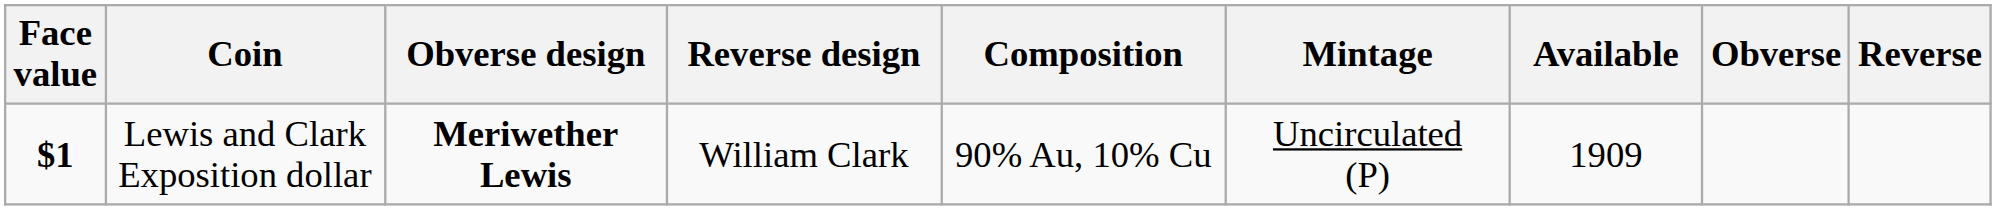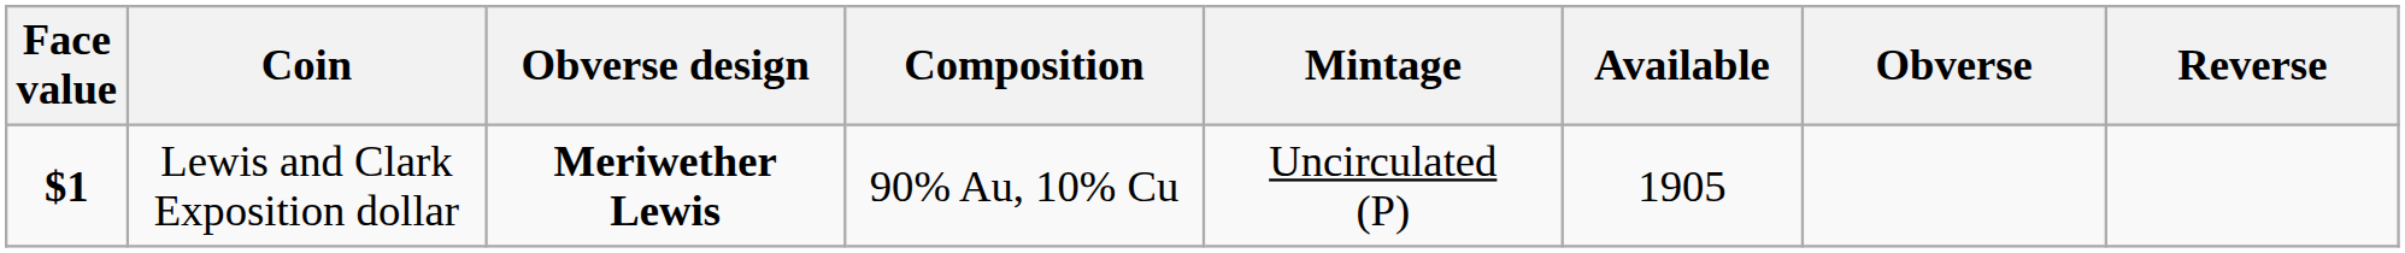 <table class="wikitable">
 <tr>
 <th width="5%">Face value</th>
 <th width="15%">Coin</th>
 <th width="15%">Obverse design</th>
-<th width="15%">Reverse design</th>
 <th width="15%">Composition</th>
 <th width="15%">Mintage</th>
 <th width="10%">Available</th>
 <th>Obverse</th>
 <th>Reverse</th>
 </tr>
 <tr>
 <td align="center"><strong>$1</strong></td>
 <td align="center">Lewis and Clark Exposition dollar</td>
 <td align="center"><strong>Meriwether Lewis</strong></td>
-<td align="center">William Clark</td>
 <td align="center">90% Au, 10% Cu</td>
 <td align="center"><u>Uncirculated</u><br> (P)</td>
-<td align="center">1909</td>
+<td align="center">1905</td>
 <td></td>
 <td></td>
 </tr>
 </table>
